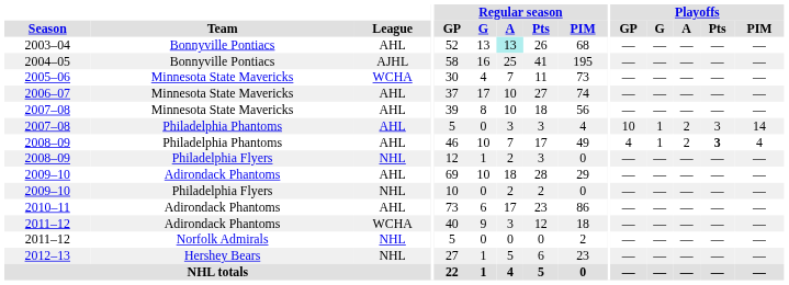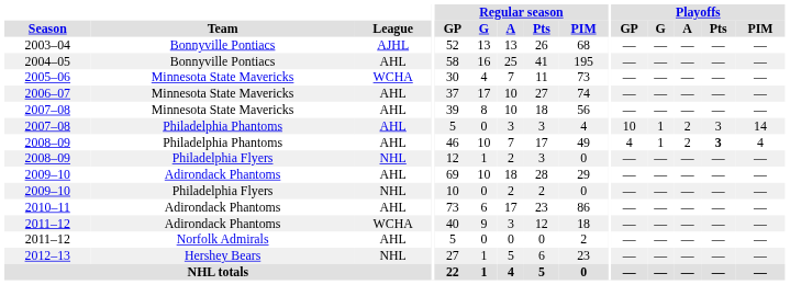 <table border="0" cellpadding="1" cellspacing="0" style="text-align:center; width:60em">
 <tr bgcolor="#e0e0e0">
 <th colspan="3" bgcolor="#ffffff"></th>
 <th rowspan="99" bgcolor="#ffffff"></th>
 <th colspan="5"><a href='#'>Regular season</a></th>
 <th rowspan="99" bgcolor="#ffffff"></th>
 <th colspan="5"><a href='#'>Playoffs</a></th>
 </tr>
 <tr bgcolor="#e0e0e0">
 <th><a href='#'>Season</a></th>
 <th>Team</th>
 <th>League</th>
 <th>GP</th>
 <th><a href='#'>G</a></th>
 <th><a href='#'>A</a></th>
 <th><a href='#'>Pts</a></th>
 <th><a href='#'>PIM</a></th>
 <th>GP</th>
 <th>G</th>
 <th>A</th>
 <th>Pts</th>
 <th>PIM</th>
 </tr>
 <tr ALIGN="center">
 <td>2003–04</td>
 <td><a href='#'>Bonnyville Pontiacs</a></td>
-<td>AHL</td>
+<td><a href='#'>AJHL</a></td>
 <td>52</td>
 <td>13</td>
-<td style="background: paleturquoise;">13</td>
+<td>13</td>
 <td>26</td>
 <td>68</td>
 <td>—</td>
 <td>—</td>
 <td>—</td>
 <td>—</td>
 <td>—</td>
 </tr>
 <tr ALIGN="center" bgcolor="#f0f0f0">
 <td>2004–05</td>
 <td>Bonnyville Pontiacs</td>
-<td>AJHL</td>
+<td>AHL</td>
 <td>58</td>
 <td>16</td>
 <td>25</td>
 <td>41</td>
 <td>195</td>
 <td>—</td>
 <td>—</td>
 <td>—</td>
 <td>—</td>
 <td>—</td>
 </tr>
 <tr ALIGN="center">
 <td><a href='#'>2005–06</a></td>
 <td><a href='#'>Minnesota State Mavericks</a></td>
 <td><a href='#'>WCHA</a></td>
 <td>30</td>
 <td>4</td>
 <td>7</td>
 <td>11</td>
 <td>73</td>
 <td>—</td>
 <td>—</td>
 <td>—</td>
 <td>—</td>
 <td>—</td>
 </tr>
 <tr ALIGN="center" bgcolor="#f0f0f0">
 <td><a href='#'>2006–07</a></td>
 <td>Minnesota State Mavericks</td>
 <td>AHL</td>
 <td>37</td>
 <td>17</td>
 <td>10</td>
 <td>27</td>
 <td>74</td>
 <td>—</td>
 <td>—</td>
 <td>—</td>
 <td>—</td>
 <td>—</td>
 </tr>
 <tr ALIGN="center">
 <td><a href='#'>2007–08</a></td>
 <td>Minnesota State Mavericks</td>
 <td>AHL</td>
 <td>39</td>
 <td>8</td>
 <td>10</td>
 <td>18</td>
 <td>56</td>
 <td>—</td>
 <td>—</td>
 <td>—</td>
 <td>—</td>
 <td>—</td>
 </tr>
 <tr ALIGN="center" bgcolor="#f0f0f0">
 <td><a href='#'>2007–08</a></td>
 <td><a href='#'>Philadelphia Phantoms</a></td>
 <td><a href='#'>AHL</a></td>
 <td>5</td>
 <td>0</td>
 <td>3</td>
 <td>3</td>
 <td>4</td>
 <td>10</td>
 <td>1</td>
 <td>2</td>
 <td>3</td>
 <td>14</td>
 </tr>
 <tr ALIGN="center">
 <td><a href='#'>2008–09</a></td>
 <td>Philadelphia Phantoms</td>
 <td>AHL</td>
 <td>46</td>
 <td>10</td>
 <td>7</td>
 <td>17</td>
 <td>49</td>
 <td>4</td>
 <td>1</td>
 <td>2</td>
 <td><strong>3</strong></td>
 <td>4</td>
 </tr>
 <tr ALIGN="center" bgcolor="#f0f0f0">
 <td><a href='#'>2008–09</a></td>
 <td><a href='#'>Philadelphia Flyers</a></td>
 <td><a href='#'>NHL</a></td>
 <td>12</td>
 <td>1</td>
 <td>2</td>
 <td>3</td>
 <td>0</td>
 <td>—</td>
 <td>—</td>
 <td>—</td>
 <td>—</td>
 <td>—</td>
 </tr>
 <tr ALIGN="center">
 <td><a href='#'>2009–10</a></td>
 <td><a href='#'>Adirondack Phantoms</a></td>
 <td>AHL</td>
 <td>69</td>
 <td>10</td>
 <td>18</td>
 <td>28</td>
 <td>29</td>
 <td>—</td>
 <td>—</td>
 <td>—</td>
 <td>—</td>
 <td>—</td>
 </tr>
 <tr ALIGN="center" bgcolor="#f0f0f0">
 <td><a href='#'>2009–10</a></td>
 <td>Philadelphia Flyers</td>
 <td>NHL</td>
 <td>10</td>
 <td>0</td>
 <td>2</td>
 <td>2</td>
 <td>0</td>
 <td>—</td>
 <td>—</td>
 <td>—</td>
 <td>—</td>
 <td>—</td>
 </tr>
 <tr ALIGN="center">
 <td><a href='#'>2010–11</a></td>
 <td>Adirondack Phantoms</td>
 <td>AHL</td>
 <td>73</td>
 <td>6</td>
 <td>17</td>
 <td>23</td>
 <td>86</td>
 <td>—</td>
 <td>—</td>
 <td>—</td>
 <td>—</td>
 <td>—</td>
 </tr>
 <tr ALIGN="center" bgcolor="#f0f0f0">
 <td><a href='#'>2011–12</a></td>
 <td>Adirondack Phantoms</td>
 <td>WCHA</td>
 <td>40</td>
 <td>9</td>
 <td>3</td>
 <td>12</td>
 <td>18</td>
 <td>—</td>
 <td>—</td>
 <td>—</td>
 <td>—</td>
 <td>—</td>
 </tr>
 <tr ALIGN="center">
 <td>2011–12</td>
 <td><a href='#'>Norfolk Admirals</a></td>
-<td><a href='#'>NHL</a></td>
+<td>AHL</td>
 <td>5</td>
 <td>0</td>
 <td>0</td>
 <td>0</td>
 <td>2</td>
 <td>—</td>
 <td>—</td>
 <td>—</td>
 <td>—</td>
 <td>—</td>
 </tr>
 <tr ALIGN="center" bgcolor="#f0f0f0">
 <td><a href='#'>2012–13</a></td>
 <td><a href='#'>Hershey Bears</a></td>
 <td>NHL</td>
 <td>27</td>
 <td>1</td>
 <td>5</td>
 <td>6</td>
 <td>23</td>
 <td>—</td>
 <td>—</td>
 <td>—</td>
 <td>—</td>
 <td>—</td>
 </tr>
 <tr ALIGN="center" bgcolor="#e0e0e0">
 <th colspan="3">NHL totals</th>
 <th>22</th>
 <th>1</th>
 <th>4</th>
 <th>5</th>
 <th>0</th>
 <th>—</th>
 <th>—</th>
 <th>—</th>
 <th>—</th>
 <th>—</th>
 </tr>
 </table>
